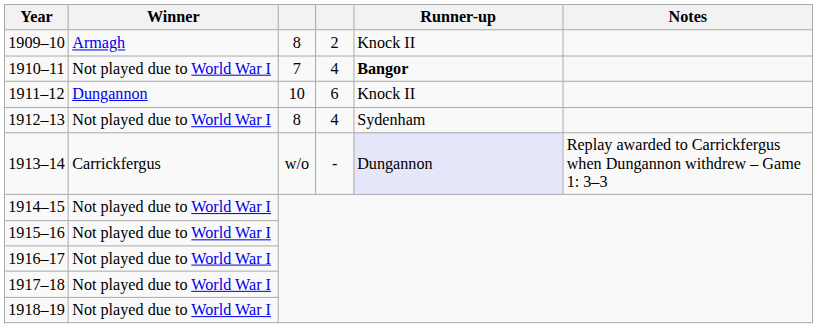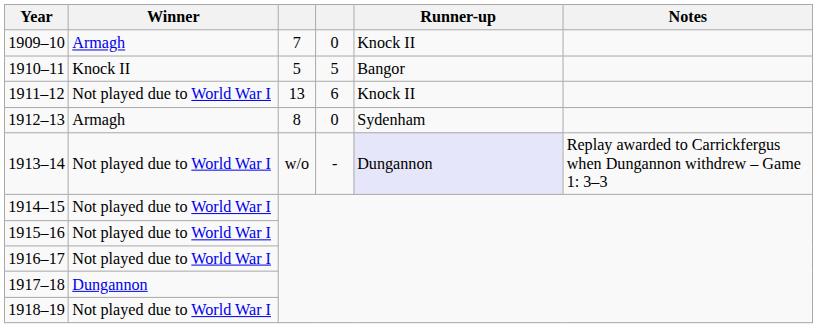 <table class="wikitable">
 <tr>
 <th>Year</th>
 <th>Winner</th>
 <th></th>
 <th></th>
 <th>Runner-up</th>
 <th>Notes</th>
 </tr>
 <tr>
 <td align="center">1909–10</td>
 <td width=200><a href='#'>Armagh</a></td>
-<td width=30 align="center">8</td>
-<td width=30 align="center">2</td>
+<td width=30 align="center">7</td>
+<td width=30 align="center">0</td>
 <td width=200>Knock II</td>
 <td></td>
 </tr>
 <tr>
 <td align="center">1910–11</td>
-<td>Not played due to <a href='#'>World War I</a></td>
-<td align="center">7</td>
-<td align="center">4</td>
-<td><strong>Bangor</strong></td>
+<td>Knock II</td>
+<td align="center">5</td>
+<td align="center">5</td>
+<td>Bangor</td>
 <td></td>
 </tr>
 <tr>
 <td align="center">1911–12</td>
-<td><a href='#'>Dungannon</a></td>
-<td align="center">10</td>
+<td>Not played due to <a href='#'>World War I</a></td>
+<td align="center">13</td>
 <td align="center">6</td>
 <td>Knock II</td>
 <td></td>
 </tr>
 <tr>
 <td align="center">1912–13</td>
-<td>Not played due to <a href='#'>World War I</a></td>
+<td>Armagh</td>
 <td align="center">8</td>
-<td align="center">4</td>
+<td align="center">0</td>
 <td>Sydenham</td>
 <td></td>
 </tr>
 <tr>
 <td align="center">1913–14</td>
-<td>Carrickfergus</td>
+<td>Not played due to <a href='#'>World War I</a></td>
 <td align="center">w/o</td>
 <td align="center">-</td>
 <td style="background: lavender;">Dungannon</td>
 <td width=240>Replay awarded to Carrickfergus when Dungannon withdrew – Game 1: 3–3</td>
 </tr>
 <tr>
 <td align="center">1914–15</td>
 <td>Not played due to <a href='#'>World War I</a></td>
 </tr>
 <tr>
 <td align="center">1915–16</td>
 <td>Not played due to <a href='#'>World War I</a></td>
 </tr>
 <tr>
 <td align="center">1916–17</td>
 <td>Not played due to <a href='#'>World War I</a></td>
 </tr>
 <tr>
 <td align="center">1917–18</td>
-<td>Not played due to <a href='#'>World War I</a></td>
+<td><a href='#'>Dungannon</a></td>
 </tr>
 <tr>
 <td align="center">1918–19</td>
 <td>Not played due to <a href='#'>World War I</a></td>
 </tr>
 </table>
